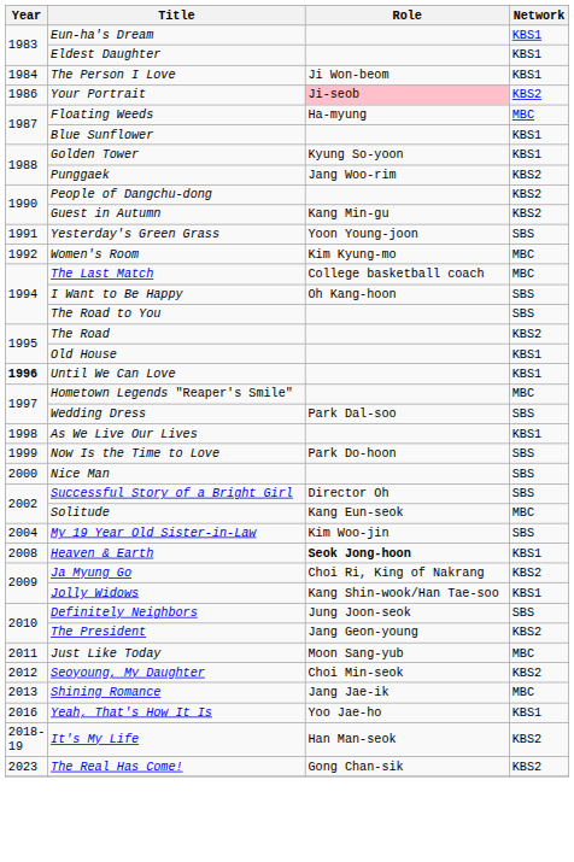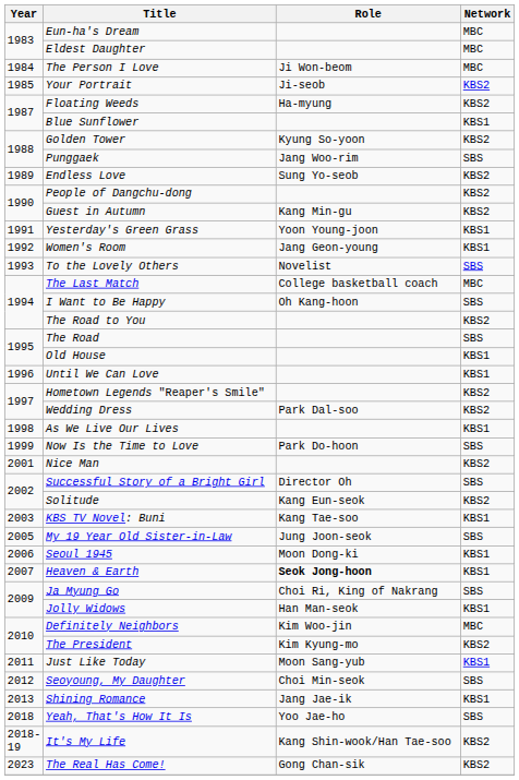 <table class="wikitable" style="width:600px">
 <tr>
 <th width=10>Year</th>
 <th>Title</th>
 <th>Role</th>
 <th>Network</th>
 </tr>
 <tr>
 <td rowspan=2>1983</td>
 <td><em>Eun-ha's Dream</em></td>
 <td></td>
-<td><a href='#'>KBS1</a></td>
+<td>MBC</td>
 </tr>
 <tr>
 <td><em>Eldest Daughter</em></td>
 <td></td>
-<td>KBS1</td>
+<td>MBC</td>
 </tr>
 <tr>
 <td>1984</td>
 <td><em>The Person I Love</em></td>
 <td>Ji Won-beom</td>
-<td>KBS1</td>
+<td>MBC</td>
 </tr>
 <tr>
-<td>1986</td>
+<td>1985</td>
 <td><em>Your Portrait</em></td>
-<td style="background: pink;">Ji-seob</td>
+<td>Ji-seob</td>
 <td><a href='#'>KBS2</a></td>
 </tr>
 <tr>
 <td rowspan=2>1987</td>
 <td><em>Floating Weeds</em></td>
 <td>Ha-myung</td>
-<td><a href='#'>MBC</a></td>
+<td>KBS2</td>
 </tr>
 <tr>
 <td><em>Blue Sunflower</em></td>
 <td></td>
 <td>KBS1</td>
 </tr>
 <tr>
 <td rowspan=2>1988</td>
 <td><em>Golden Tower</em></td>
 <td>Kyung So-yoon</td>
-<td>KBS1</td>
+<td>KBS2</td>
 </tr>
 <tr>
 <td><em>Punggaek</em></td>
 <td>Jang Woo-rim</td>
+<td>SBS</td>
+</tr>
+<tr>
+<td>1989</td>
+<td><em>Endless Love</em></td>
+<td>Sung Yo-seob</td>
 <td>KBS2</td>
 </tr>
 <tr>
 <td rowspan=2>1990</td>
 <td><em>People of Dangchu-dong</em></td>
 <td></td>
 <td>KBS2</td>
 </tr>
 <tr>
 <td><em>Guest in Autumn</em></td>
 <td>Kang Min-gu</td>
 <td>KBS2</td>
 </tr>
 <tr>
 <td>1991</td>
 <td><em>Yesterday's Green Grass</em></td>
 <td>Yoon Young-joon</td>
-<td>SBS</td>
+<td>KBS1</td>
 </tr>
 <tr>
 <td>1992</td>
 <td><em>Women's Room</em></td>
-<td>Kim Kyung-mo</td>
-<td>MBC</td>
+<td>Jang Geon-young</td>
+<td>KBS1</td>
+</tr>
+<tr>
+<td>1993</td>
+<td><em>To the Lovely Others</em></td>
+<td>Novelist</td>
+<td><a href='#'>SBS</a></td>
 </tr>
 <tr>
 <td rowspan=3>1994</td>
 <td><em><a href='#'>The Last Match</a></em></td>
 <td>College basketball coach</td>
 <td>MBC</td>
 </tr>
 <tr>
 <td><em>I Want to Be Happy</em></td>
 <td>Oh Kang-hoon</td>
 <td>SBS</td>
 </tr>
 <tr>
 <td><em>The Road to You</em></td>
 <td></td>
-<td>SBS</td>
+<td>KBS2</td>
 </tr>
 <tr>
 <td rowspan=2>1995</td>
 <td><em>The Road</em></td>
 <td></td>
-<td>KBS2</td>
+<td>SBS</td>
 </tr>
 <tr>
 <td><em>Old House</em></td>
 <td></td>
 <td>KBS1</td>
 </tr>
 <tr>
-<td><strong>1996</strong></td>
+<td>1996</td>
 <td><em>Until We Can Love</em></td>
 <td></td>
 <td>KBS1</td>
 </tr>
 <tr>
 <td rowspan=2>1997</td>
 <td><em>Hometown Legends</em> "Reaper's Smile"</td>
 <td></td>
-<td>MBC</td>
+<td>KBS2</td>
 </tr>
 <tr>
 <td><em>Wedding Dress</em></td>
 <td>Park Dal-soo</td>
-<td>SBS</td>
+<td>KBS2</td>
 </tr>
 <tr>
 <td>1998</td>
 <td><em>As We Live Our Lives</em></td>
 <td></td>
 <td>KBS1</td>
 </tr>
 <tr>
 <td>1999</td>
 <td><em>Now Is the Time to Love</em></td>
 <td>Park Do-hoon</td>
 <td>SBS</td>
 </tr>
 <tr>
-<td>2000</td>
+<td>2001</td>
 <td><em>Nice Man</em></td>
 <td></td>
-<td>SBS</td>
+<td>KBS2</td>
 </tr>
 <tr>
 <td rowspan=2>2002</td>
 <td><em><a href='#'>Successful Story of a Bright Girl</a></em></td>
 <td>Director Oh</td>
 <td>SBS</td>
 </tr>
 <tr>
 <td><em>Solitude</em></td>
 <td>Kang Eun-seok</td>
-<td>MBC</td>
+<td>KBS2</td>
 </tr>
 <tr>
-<td>2004</td>
+<td>2003</td>
+<td><em><a href='#'>KBS TV Novel</a>: Buni</em></td>
+<td>Kang Tae-soo</td>
+<td>KBS1</td>
+</tr>
+<tr>
+<td>2005</td>
 <td><em><a href='#'>My 19 Year Old Sister-in-Law</a></em></td>
-<td>Kim Woo-jin</td>
+<td>Jung Joon-seok</td>
 <td>SBS</td>
 </tr>
 <tr>
-<td>2008</td>
+<td>2006</td>
+<td><em><a href='#'>Seoul 1945</a></em></td>
+<td>Moon Dong-ki</td>
+<td>KBS1</td>
+</tr>
+<tr>
+<td>2007</td>
 <td><em><a href='#'>Heaven & Earth</a></em></td>
 <td><strong>Seok Jong-hoon</strong></td>
 <td>KBS1</td>
 </tr>
 <tr>
 <td rowspan=2>2009</td>
 <td><em><a href='#'>Ja Myung Go</a></em></td>
 <td>Choi Ri, King of Nakrang</td>
-<td>KBS2</td>
+<td>SBS</td>
 </tr>
 <tr>
 <td><em><a href='#'>Jolly Widows</a></em></td>
-<td>Kang Shin-wook/Han Tae-soo</td>
+<td>Han Man-seok</td>
 <td>KBS1</td>
 </tr>
 <tr>
 <td rowspan=2>2010</td>
 <td><em><a href='#'>Definitely Neighbors</a></em></td>
-<td>Jung Joon-seok</td>
-<td>SBS</td>
+<td>Kim Woo-jin</td>
+<td>MBC</td>
 </tr>
 <tr>
 <td><em><a href='#'>The President</a></em></td>
-<td>Jang Geon-young</td>
+<td>Kim Kyung-mo</td>
 <td>KBS2</td>
 </tr>
 <tr>
 <td>2011</td>
 <td><em>Just Like Today</em></td>
 <td>Moon Sang-yub</td>
-<td>MBC</td>
+<td><a href='#'>KBS1</a></td>
 </tr>
 <tr>
 <td>2012</td>
 <td><em><a href='#'>Seoyoung, My Daughter</a></em></td>
 <td>Choi Min-seok</td>
-<td>KBS2</td>
+<td>SBS</td>
 </tr>
 <tr>
 <td>2013</td>
 <td><em><a href='#'>Shining Romance</a></em></td>
 <td>Jang Jae-ik</td>
-<td>MBC</td>
+<td>KBS1</td>
 </tr>
 <tr>
-<td>2016</td>
+<td>2018</td>
 <td><em><a href='#'>Yeah, That's How It Is</a></em></td>
 <td>Yoo Jae-ho</td>
-<td>KBS1</td>
+<td>SBS</td>
 </tr>
 <tr>
 <td>2018-19</td>
 <td><em><a href='#'>It's My Life</a></em></td>
-<td>Han Man-seok</td>
+<td>Kang Shin-wook/Han Tae-soo</td>
 <td>KBS2</td>
 </tr>
 <tr>
 <td>2023</td>
 <td><em><a href='#'>The Real Has Come!</a></em></td>
 <td>Gong Chan-sik</td>
 <td>KBS2</td>
 </tr>
 <tr>
 </tr>
 </table>
